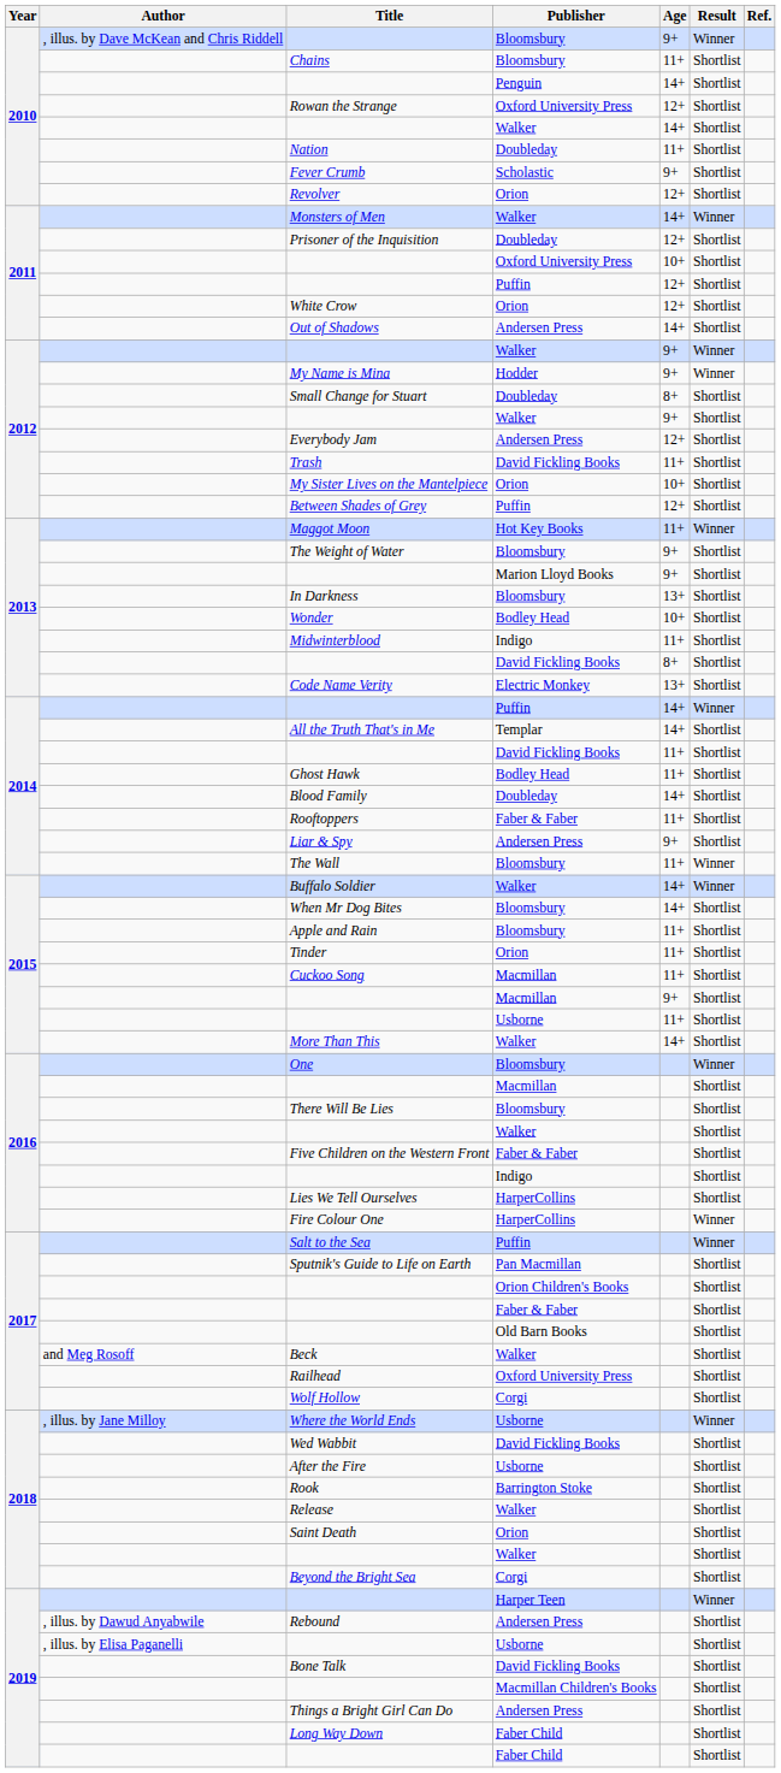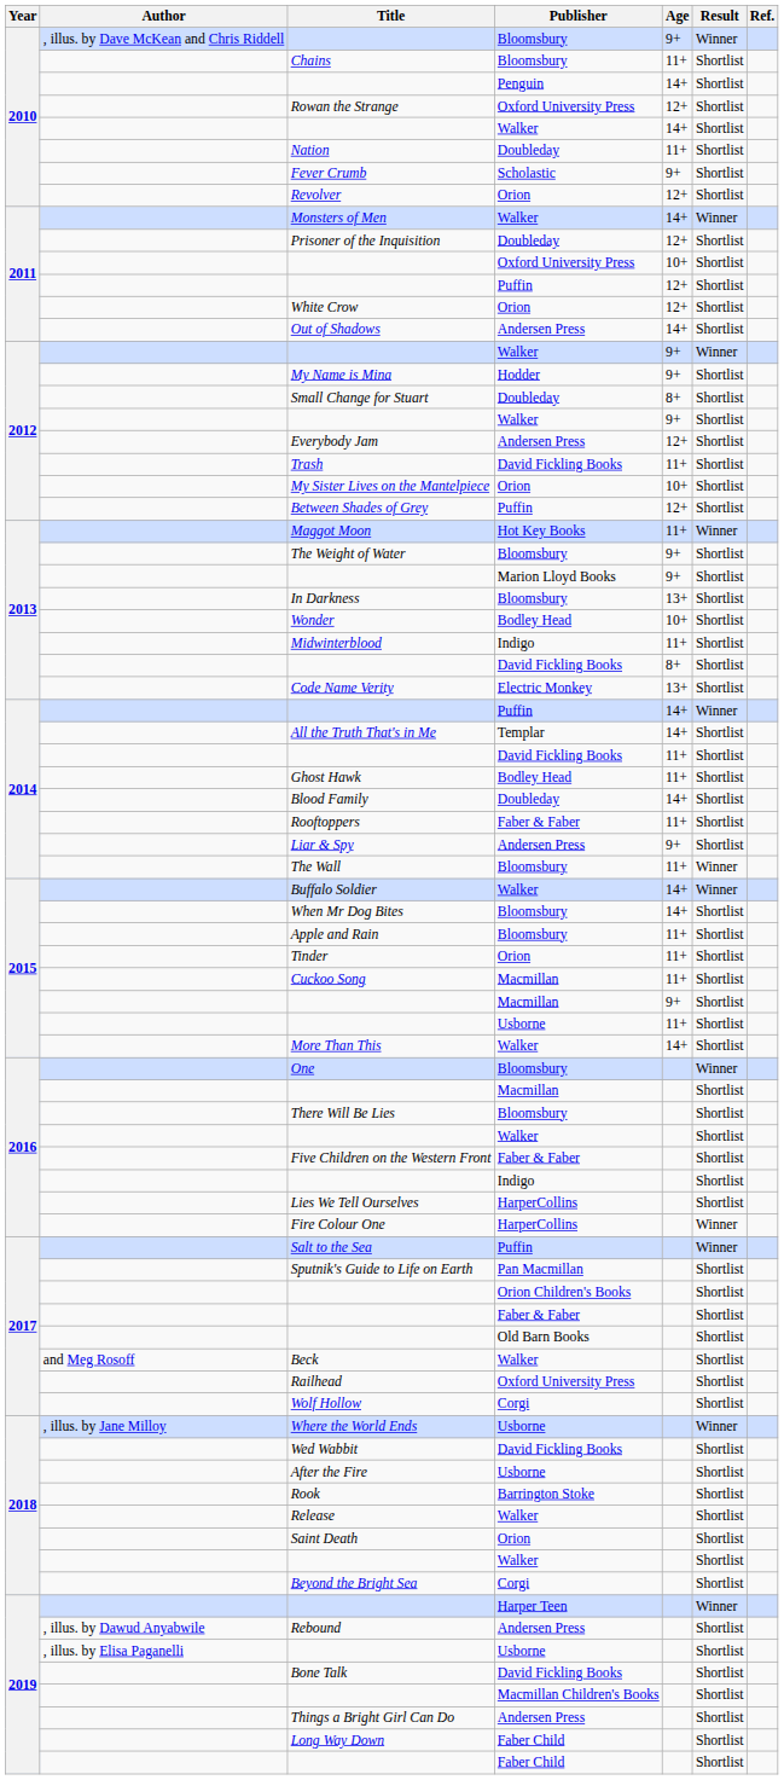 <table class="wikitable sortable mw-collapsible">
 <tr>
 <th>Year</th>
 <th>Author</th>
 <th>Title</th>
 <th>Publisher</th>
 <th>Age</th>
 <th>Result</th>
 <th>Ref.</th>
 </tr>
 <tr style=background:#cddeff>
 <th rowspan="8"><a href='#'>2010</a></th>
 <td>, illus. by <a href='#'>Dave McKean</a> and <a href='#'>Chris Riddell</a></td>
 <td><em></em></td>
 <td><a href='#'>Bloomsbury</a></td>
 <td>9+</td>
 <td>Winner</td>
 <td></td>
 </tr>
 <tr>
 <td></td>
 <td><em><a href='#'>Chains</a></em></td>
 <td><a href='#'>Bloomsbury</a></td>
 <td>11+</td>
 <td>Shortlist</td>
 <td></td>
 </tr>
 <tr>
 <td></td>
 <td><em></em></td>
 <td><a href='#'>Penguin</a></td>
 <td>14+</td>
 <td>Shortlist</td>
 <td></td>
 </tr>
 <tr>
 <td></td>
 <td><em>Rowan the Strange</em></td>
 <td><a href='#'>Oxford University Press</a></td>
 <td>12+</td>
 <td>Shortlist</td>
 <td></td>
 </tr>
 <tr>
 <td></td>
 <td></td>
 <td><a href='#'>Walker</a></td>
 <td>14+</td>
 <td>Shortlist</td>
 <td></td>
 </tr>
 <tr>
 <td></td>
 <td><em><a href='#'>Nation</a></em></td>
 <td><a href='#'>Doubleday</a></td>
 <td>11+</td>
 <td>Shortlist</td>
 <td></td>
 </tr>
 <tr>
 <td></td>
 <td><em><a href='#'>Fever Crumb</a></em></td>
 <td><a href='#'>Scholastic</a></td>
 <td>9+</td>
 <td>Shortlist</td>
 <td></td>
 </tr>
 <tr>
 <td></td>
 <td><em><a href='#'>Revolver</a></em></td>
 <td><a href='#'>Orion</a></td>
 <td>12+</td>
 <td>Shortlist</td>
 <td></td>
 </tr>
 <tr style=background:#cddeff>
 <th rowspan="6"><a href='#'>2011</a></th>
 <td></td>
 <td><em><a href='#'>Monsters of Men</a></em></td>
 <td><a href='#'>Walker</a></td>
 <td>14+</td>
 <td>Winner</td>
 <td></td>
 </tr>
 <tr>
 <td></td>
 <td><em>Prisoner of the Inquisition</em></td>
 <td><a href='#'>Doubleday</a></td>
 <td>12+</td>
 <td>Shortlist</td>
 <td></td>
 </tr>
 <tr>
 <td></td>
 <td></td>
 <td><a href='#'>Oxford University Press</a></td>
 <td>10+</td>
 <td>Shortlist</td>
 <td></td>
 </tr>
 <tr>
 <td></td>
 <td><em></em></td>
 <td><a href='#'>Puffin</a></td>
 <td>12+</td>
 <td>Shortlist</td>
 <td></td>
 </tr>
 <tr>
 <td></td>
 <td><em>White Crow</em></td>
 <td><a href='#'>Orion</a></td>
 <td>12+</td>
 <td>Shortlist</td>
 <td></td>
 </tr>
 <tr>
 <td></td>
 <td><em><a href='#'>Out of Shadows</a></em></td>
 <td><a href='#'>Andersen Press</a></td>
 <td>14+</td>
 <td>Shortlist</td>
 <td></td>
 </tr>
 <tr style=background:#cddeff>
 <th rowspan="8"><a href='#'>2012</a></th>
 <td></td>
 <td></td>
 <td><a href='#'>Walker</a></td>
 <td>9+</td>
 <td>Winner</td>
 <td></td>
 </tr>
 <tr>
 <td></td>
 <td><em><a href='#'>My Name is Mina</a></em></td>
 <td><a href='#'>Hodder</a></td>
 <td>9+</td>
-<td>Winner</td>
+<td>Shortlist</td>
 <td></td>
 </tr>
 <tr>
 <td></td>
 <td><em>Small Change for Stuart</em></td>
 <td><a href='#'>Doubleday</a></td>
 <td>8+</td>
 <td>Shortlist</td>
 <td></td>
 </tr>
 <tr>
 <td></td>
 <td></td>
 <td><a href='#'>Walker</a></td>
 <td>9+</td>
 <td>Shortlist</td>
 <td></td>
 </tr>
 <tr>
 <td></td>
 <td><em>Everybody Jam</em></td>
 <td><a href='#'>Andersen Press</a></td>
 <td>12+</td>
 <td>Shortlist</td>
 <td></td>
 </tr>
 <tr>
 <td></td>
 <td><em><a href='#'>Trash</a></em></td>
 <td><a href='#'>David Fickling Books</a></td>
 <td>11+</td>
 <td>Shortlist</td>
 <td></td>
 </tr>
 <tr>
 <td></td>
 <td><em><a href='#'>My Sister Lives on the Mantelpiece</a></em></td>
 <td><a href='#'>Orion</a></td>
 <td>10+</td>
 <td>Shortlist</td>
 <td></td>
 </tr>
 <tr>
 <td></td>
 <td><em><a href='#'>Between Shades of Grey</a></em></td>
 <td><a href='#'>Puffin</a></td>
 <td>12+</td>
 <td>Shortlist</td>
 <td></td>
 </tr>
 <tr style=background:#cddeff>
 <th rowspan="8"><a href='#'>2013</a></th>
 <td></td>
 <td><em><a href='#'>Maggot Moon</a></em></td>
 <td><a href='#'>Hot Key Books</a></td>
 <td>11+</td>
 <td>Winner</td>
 <td></td>
 </tr>
 <tr>
 <td></td>
 <td><em>The Weight of Water</em></td>
 <td><a href='#'>Bloomsbury</a></td>
 <td>9+</td>
 <td>Shortlist</td>
 <td></td>
 </tr>
 <tr>
 <td></td>
 <td><em></em></td>
 <td>Marion Lloyd Books</td>
 <td>9+</td>
 <td>Shortlist</td>
 <td></td>
 </tr>
 <tr>
 <td></td>
 <td><em>In Darkness</em></td>
 <td><a href='#'>Bloomsbury</a></td>
 <td>13+</td>
 <td>Shortlist</td>
 <td></td>
 </tr>
 <tr>
 <td></td>
 <td><em><a href='#'>Wonder</a></em></td>
 <td><a href='#'>Bodley Head</a></td>
 <td>10+</td>
 <td>Shortlist</td>
 <td></td>
 </tr>
 <tr>
 <td></td>
 <td><em><a href='#'>Midwinterblood</a></em></td>
 <td>Indigo</td>
 <td>11+</td>
 <td>Shortlist</td>
 <td></td>
 </tr>
 <tr>
 <td></td>
 <td><em></em></td>
 <td><a href='#'>David Fickling Books</a></td>
 <td>8+</td>
 <td>Shortlist</td>
 <td></td>
 </tr>
 <tr>
 <td></td>
 <td><em><a href='#'>Code Name Verity</a></em></td>
 <td><a href='#'>Electric Monkey</a></td>
 <td>13+</td>
 <td>Shortlist</td>
 <td></td>
 </tr>
 <tr style=background:#cddeff>
 <th rowspan="8"><a href='#'>2014</a></th>
 <td></td>
 <td><em></em></td>
 <td><a href='#'>Puffin</a></td>
 <td>14+</td>
 <td>Winner</td>
 <td></td>
 </tr>
 <tr>
 <td></td>
 <td><em><a href='#'>All the Truth That's in Me</a></em></td>
 <td>Templar</td>
 <td>14+</td>
 <td>Shortlist</td>
 <td></td>
 </tr>
 <tr>
 <td></td>
 <td><em></em></td>
 <td><a href='#'>David Fickling Books</a></td>
 <td>11+</td>
 <td>Shortlist</td>
 <td></td>
 </tr>
 <tr>
 <td></td>
 <td><em>Ghost Hawk</em></td>
 <td><a href='#'>Bodley Head</a></td>
 <td>11+</td>
 <td>Shortlist</td>
 <td></td>
 </tr>
 <tr>
 <td></td>
 <td><em>Blood Family</em></td>
 <td><a href='#'>Doubleday</a></td>
 <td>14+</td>
 <td>Shortlist</td>
 <td></td>
 </tr>
 <tr>
 <td></td>
 <td><em>Rooftoppers</em></td>
 <td><a href='#'>Faber & Faber</a></td>
 <td>11+</td>
 <td>Shortlist</td>
 <td></td>
 </tr>
 <tr>
 <td></td>
 <td><em><a href='#'>Liar & Spy</a></em></td>
 <td><a href='#'>Andersen Press</a></td>
 <td>9+</td>
 <td>Shortlist</td>
 <td></td>
 </tr>
 <tr>
 <td></td>
 <td><em>The Wall</em></td>
 <td><a href='#'>Bloomsbury</a></td>
 <td>11+</td>
 <td>Winner</td>
 <td></td>
 </tr>
 <tr style=background:#cddeff>
 <th rowspan="8"><a href='#'>2015</a></th>
 <td></td>
 <td><em>Buffalo Soldier</em></td>
 <td><a href='#'>Walker</a></td>
 <td>14+</td>
 <td>Winner</td>
 <td></td>
 </tr>
 <tr>
 <td></td>
 <td><em>When Mr Dog Bites</em></td>
 <td><a href='#'>Bloomsbury</a></td>
 <td>14+</td>
 <td>Shortlist</td>
 <td></td>
 </tr>
 <tr>
 <td></td>
 <td><em>Apple and Rain</em></td>
 <td><a href='#'>Bloomsbury</a></td>
 <td>11+</td>
 <td>Shortlist</td>
 <td></td>
 </tr>
 <tr>
 <td></td>
 <td><em>Tinder</em></td>
 <td><a href='#'>Orion</a></td>
 <td>11+</td>
 <td>Shortlist</td>
 <td></td>
 </tr>
 <tr>
 <td></td>
 <td><em><a href='#'>Cuckoo Song</a></em></td>
 <td><a href='#'>Macmillan</a></td>
 <td>11+</td>
 <td>Shortlist</td>
 <td></td>
 </tr>
 <tr>
 <td></td>
 <td><em></em></td>
 <td><a href='#'>Macmillan</a></td>
 <td>9+</td>
 <td>Shortlist</td>
 <td></td>
 </tr>
 <tr>
 <td></td>
 <td><em></em></td>
 <td><a href='#'>Usborne</a></td>
 <td>11+</td>
 <td>Shortlist</td>
 <td></td>
 </tr>
 <tr>
 <td></td>
 <td><em><a href='#'>More Than This</a></em></td>
 <td><a href='#'>Walker</a></td>
 <td>14+</td>
 <td>Shortlist</td>
 <td></td>
 </tr>
 <tr style=background:#cddeff>
 <th rowspan="8"><a href='#'>2016</a></th>
 <td></td>
 <td><em><a href='#'>One</a></em></td>
 <td><a href='#'>Bloomsbury</a></td>
 <td></td>
 <td>Winner</td>
 <td></td>
 </tr>
 <tr>
 <td></td>
 <td></td>
 <td><a href='#'>Macmillan</a></td>
 <td></td>
 <td>Shortlist</td>
 <td></td>
 </tr>
 <tr>
 <td></td>
 <td><em>There Will Be Lies</em></td>
 <td><a href='#'>Bloomsbury</a></td>
 <td></td>
 <td>Shortlist</td>
 <td></td>
 </tr>
 <tr>
 <td></td>
 <td></td>
 <td><a href='#'>Walker</a></td>
 <td></td>
 <td>Shortlist</td>
 <td></td>
 </tr>
 <tr>
 <td></td>
 <td><em>Five Children on the Western Front</em></td>
 <td><a href='#'>Faber & Faber</a></td>
 <td></td>
 <td>Shortlist</td>
 <td></td>
 </tr>
 <tr>
 <td></td>
 <td></td>
 <td>Indigo</td>
 <td></td>
 <td>Shortlist</td>
 <td></td>
 </tr>
 <tr>
 <td></td>
 <td><em>Lies We Tell Ourselves</em></td>
 <td><a href='#'>HarperCollins</a></td>
 <td></td>
 <td>Shortlist</td>
 <td></td>
 </tr>
 <tr>
 <td></td>
 <td><em>Fire Colour One</em></td>
 <td><a href='#'>HarperCollins</a></td>
 <td></td>
 <td>Winner</td>
 <td></td>
 </tr>
 <tr style=background:#cddeff>
 <th rowspan="8"><a href='#'>2017</a></th>
 <td></td>
 <td><em><a href='#'>Salt to the Sea</a></em></td>
 <td><a href='#'>Puffin</a></td>
 <td></td>
 <td>Winner</td>
 <td></td>
 </tr>
 <tr>
 <td></td>
 <td><em>Sputnik's Guide to Life on Earth</em></td>
 <td><a href='#'>Pan Macmillan</a></td>
 <td></td>
 <td>Shortlist</td>
 <td></td>
 </tr>
 <tr>
 <td></td>
 <td><em></em></td>
 <td><a href='#'>Orion Children's Books</a></td>
 <td></td>
 <td>Shortlist</td>
 <td></td>
 </tr>
 <tr>
 <td></td>
 <td><em></em></td>
 <td><a href='#'>Faber & Faber</a></td>
 <td></td>
 <td>Shortlist</td>
 <td></td>
 </tr>
 <tr>
 <td></td>
 <td><em></em></td>
 <td>Old Barn Books</td>
 <td></td>
 <td>Shortlist</td>
 <td></td>
 </tr>
 <tr>
 <td> and <a href='#'>Meg Rosoff</a></td>
 <td><em>Beck</em></td>
 <td><a href='#'>Walker</a></td>
 <td></td>
 <td>Shortlist</td>
 <td></td>
 </tr>
 <tr>
 <td></td>
 <td><em>Railhead</em></td>
 <td><a href='#'>Oxford University Press</a></td>
 <td></td>
 <td>Shortlist</td>
 <td></td>
 </tr>
 <tr>
 <td></td>
 <td><em><a href='#'>Wolf Hollow</a></em></td>
 <td><a href='#'>Corgi</a></td>
 <td></td>
 <td>Shortlist</td>
 <td></td>
 </tr>
 <tr style=background:#cddeff>
 <th rowspan="8"><a href='#'>2018</a></th>
 <td>, illus. by <a href='#'>Jane Milloy</a></td>
 <td><em><a href='#'>Where the World Ends</a></em></td>
 <td><a href='#'>Usborne</a></td>
 <td></td>
 <td>Winner</td>
 <td></td>
 </tr>
 <tr>
 <td></td>
 <td><em>Wed Wabbit</em></td>
 <td><a href='#'>David Fickling Books</a></td>
 <td></td>
 <td>Shortlist</td>
 <td></td>
 </tr>
 <tr>
 <td></td>
 <td><em>After the Fire</em></td>
 <td><a href='#'>Usborne</a></td>
 <td></td>
 <td>Shortlist</td>
 <td></td>
 </tr>
 <tr>
 <td></td>
 <td><em>Rook</em></td>
 <td><a href='#'>Barrington Stoke</a></td>
 <td></td>
 <td>Shortlist</td>
 <td></td>
 </tr>
 <tr>
 <td></td>
 <td><em>Release</em></td>
 <td><a href='#'>Walker</a></td>
 <td></td>
 <td>Shortlist</td>
 <td></td>
 </tr>
 <tr>
 <td></td>
 <td><em>Saint Death</em></td>
 <td><a href='#'>Orion</a></td>
 <td></td>
 <td>Shortlist</td>
 <td></td>
 </tr>
 <tr>
 <td></td>
 <td></td>
 <td><a href='#'>Walker</a></td>
 <td></td>
 <td>Shortlist</td>
 <td></td>
 </tr>
 <tr>
 <td></td>
 <td><em><a href='#'>Beyond the Bright Sea</a></em></td>
 <td><a href='#'>Corgi</a></td>
 <td></td>
 <td>Shortlist</td>
 <td></td>
 </tr>
 <tr style=background:#cddeff>
 <th rowspan="8"><a href='#'>2019</a></th>
 <td></td>
 <td></td>
 <td><a href='#'>Harper Teen</a></td>
 <td></td>
 <td>Winner</td>
 <td></td>
 </tr>
 <tr>
 <td>, illus. by <a href='#'>Dawud Anyabwile</a></td>
 <td><em>Rebound</em></td>
 <td><a href='#'>Andersen Press</a></td>
 <td></td>
 <td>Shortlist</td>
 <td></td>
 </tr>
 <tr>
 <td>, illus. by <a href='#'>Elisa Paganelli</a></td>
 <td><em></em></td>
 <td><a href='#'>Usborne</a></td>
 <td></td>
 <td>Shortlist</td>
 <td></td>
 </tr>
 <tr>
 <td></td>
 <td><em>Bone Talk</em></td>
 <td><a href='#'>David Fickling Books</a></td>
 <td></td>
 <td>Shortlist</td>
 <td></td>
 </tr>
 <tr>
 <td></td>
 <td></td>
 <td><a href='#'>Macmillan Children's Books</a></td>
 <td></td>
 <td>Shortlist</td>
 <td></td>
 </tr>
 <tr>
 <td></td>
 <td><em>Things a Bright Girl Can Do</em></td>
 <td><a href='#'>Andersen Press</a></td>
 <td></td>
 <td>Shortlist</td>
 <td></td>
 </tr>
 <tr>
 <td></td>
 <td><em><a href='#'>Long Way Down</a></em></td>
 <td><a href='#'>Faber Child</a></td>
 <td></td>
 <td>Shortlist</td>
 <td></td>
 </tr>
 <tr>
 <td></td>
 <td><em></em></td>
 <td><a href='#'>Faber Child</a></td>
 <td></td>
 <td>Shortlist</td>
 <td></td>
 </tr>
 </table>
